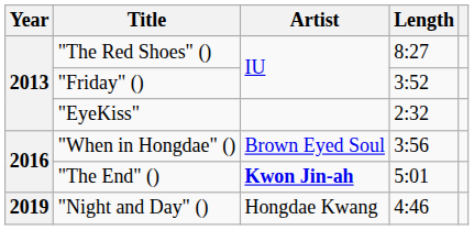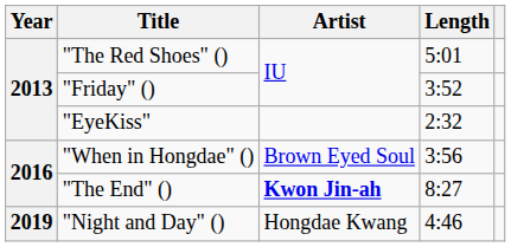 <table class="wikitable plainrowheaders sortable">
 <tr>
 <th scope="col">Year</th>
 <th scope="col">Title</th>
 <th>Artist</th>
 <th>Length</th>
 <th scope="col" class="unsortable"></th>
 </tr>
 <tr>
 <th scope="row" rowspan="3">2013</th>
 <td>"The Red Shoes" ()</td>
 <td rowspan="2"><a href='#'>IU</a></td>
-<td>8:27</td>
+<td>5:01</td>
 <td style="text-align:center"></td>
 </tr>
 <tr>
 <td>"Friday" ()</td>
 <td>3:52</td>
 <td style="text-align:center"></td>
 </tr>
 <tr>
 <td>"EyeKiss"</td>
 <td></td>
 <td>2:32</td>
 <td style="text-align:center"></td>
 </tr>
 <tr>
 <th scope="row" rowspan="2">2016</th>
 <td>"When in Hongdae" ()</td>
 <td><a href='#'>Brown Eyed Soul</a></td>
 <td>3:56</td>
 <td style="text-align:center"></td>
 </tr>
 <tr>
 <td>"The End" ()</td>
 <td><strong><a href='#'>Kwon Jin-ah</a></strong></td>
-<td>5:01</td>
+<td>8:27</td>
 <td style="text-align:center"></td>
 </tr>
 <tr>
 <th scope="row">2019</th>
 <td>"Night and Day" ()</td>
 <td>Hongdae Kwang</td>
 <td>4:46</td>
 <td style="text-align:center"></td>
 </tr>
 </table>
